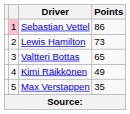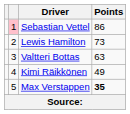 <table class="wikitable" style="font-size: 85%;">
 <tr>
 <th></th>
 <th></th>
 <th>Driver</th>
 <th>Points</th>
 </tr>
 <tr>
 <td align="left"></td>
 <td align="center" style="background: pink;">1</td>
 <td align="center"> <a href='#'>Sebastian Vettel</a></td>
 <td align="left">86</td>
 </tr>
 <tr>
 <td align="left"></td>
 <td align="center">2</td>
 <td> <a href='#'>Lewis Hamilton</a></td>
 <td align="left">73</td>
 </tr>
 <tr>
 <td align="left"></td>
 <td align="center">3</td>
 <td> <a href='#'>Valtteri Bottas</a></td>
-<td align="left">65</td>
+<td align="left">63</td>
 </tr>
 <tr>
 <td align="left"></td>
 <td align="center">4</td>
 <td> <a href='#'>Kimi Räikkönen</a></td>
 <td align="left">49</td>
 </tr>
 <tr>
 <td align="left"></td>
 <td align="center">5</td>
 <td> <a href='#'>Max Verstappen</a></td>
-<td align="left">35</td>
+<td align="left"><strong>35</strong></td>
 </tr>
 <tr>
 <th colspan=4>Source:</th>
 </tr>
 </table>
